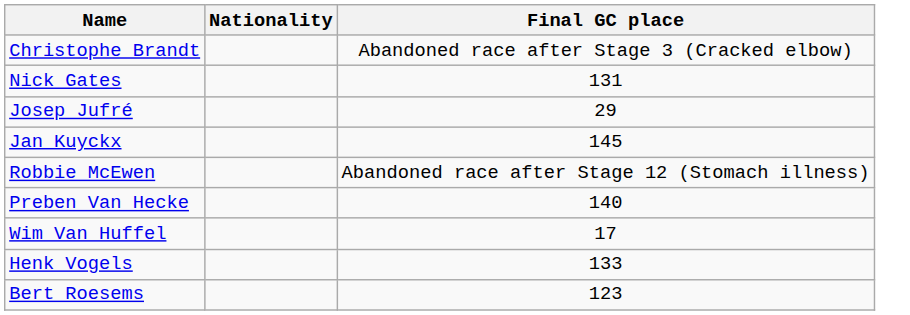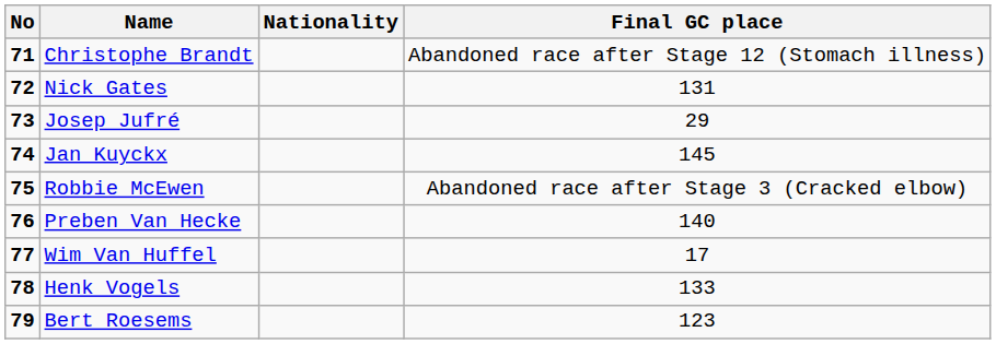 <table class="wikitable">
 <tr>
+<th>No</th>
 <th>Name</th>
 <th>Nationality</th>
 <th>Final GC place</th>
 </tr>
 <tr --->
+<td><strong>71</strong></td>
 <td><a href='#'>Christophe Brandt</a></td>
 <td></td>
-<td align="center">Abandoned race after Stage 3 (Cracked elbow)</td>
+<td align="center">Abandoned race after Stage 12 (Stomach illness)</td>
 </tr>
 <tr --->
+<td><strong>72</strong></td>
 <td><a href='#'>Nick Gates</a></td>
 <td></td>
 <td align="center">131</td>
 </tr>
 <tr --->
+<td><strong>73</strong></td>
 <td><a href='#'>Josep Jufré</a></td>
 <td></td>
 <td align="center">29</td>
 </tr>
 <tr --->
+<td><strong>74</strong></td>
 <td><a href='#'>Jan Kuyckx</a></td>
 <td></td>
 <td align="center">145</td>
 </tr>
 <tr --->
+<td><strong>75</strong></td>
 <td><a href='#'>Robbie McEwen</a></td>
 <td></td>
-<td align="center">Abandoned race after Stage 12 (Stomach illness)</td>
+<td align="center">Abandoned race after Stage 3 (Cracked elbow)</td>
 </tr>
 <tr --->
+<td><strong>76</strong></td>
 <td><a href='#'>Preben Van Hecke</a></td>
 <td></td>
 <td align="center">140</td>
 </tr>
 <tr --->
+<td><strong>77</strong></td>
 <td><a href='#'>Wim Van Huffel</a></td>
 <td></td>
 <td align="center">17</td>
 </tr>
 <tr --->
+<td><strong>78</strong></td>
 <td><a href='#'>Henk Vogels</a></td>
 <td></td>
 <td align="center">133</td>
 </tr>
 <tr --->
+<td><strong>79</strong></td>
 <td><a href='#'>Bert Roesems</a></td>
 <td></td>
 <td align="center">123</td>
 </tr>
 </table>
